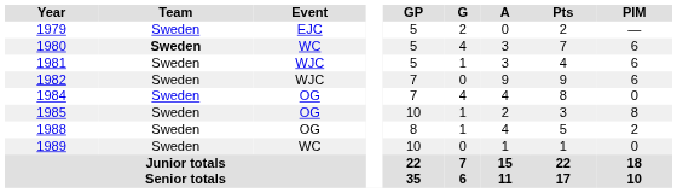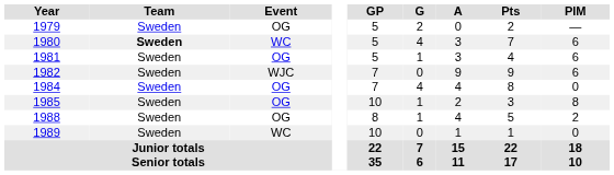 <table border="0" cellpadding="1" cellspacing="0" style="text-align:center; width:50em">
 <tr ALIGN="center" bgcolor="#e0e0e0">
 <th>Year</th>
 <th>Team</th>
 <th>Event</th>
 <th rowspan="99" bgcolor="#ffffff"> </th>
 <th>GP</th>
 <th>G</th>
 <th>A</th>
 <th>Pts</th>
 <th>PIM</th>
 </tr>
 <tr>
 <td><a href='#'>1979</a></td>
 <td><a href='#'>Sweden</a></td>
-<td><a href='#'>EJC</a></td>
+<td>OG</td>
 <td>5</td>
 <td>2</td>
 <td>0</td>
 <td>2</td>
 <td>—</td>
 </tr>
 <tr bgcolor="#f0f0f0">
 <td><a href='#'>1980</a></td>
 <td><strong>Sweden</strong></td>
 <td><a href='#'>WC</a></td>
 <td>5</td>
 <td>4</td>
 <td>3</td>
 <td>7</td>
 <td>6</td>
 </tr>
 <tr>
 <td><a href='#'>1981</a></td>
 <td>Sweden</td>
-<td><a href='#'>WJC</a></td>
+<td><a href='#'>OG</a></td>
 <td>5</td>
 <td>1</td>
 <td>3</td>
 <td>4</td>
 <td>6</td>
 </tr>
 <tr bgcolor="#f0f0f0">
 <td><a href='#'>1982</a></td>
 <td>Sweden</td>
 <td>WJC</td>
 <td>7</td>
 <td>0</td>
 <td>9</td>
 <td>9</td>
 <td>6</td>
 </tr>
 <tr>
 <td><a href='#'>1984</a></td>
 <td><a href='#'>Sweden</a></td>
 <td><a href='#'>OG</a></td>
 <td>7</td>
 <td>4</td>
 <td>4</td>
 <td>8</td>
 <td>0</td>
 </tr>
 <tr bgcolor="#f0f0f0">
 <td><a href='#'>1985</a></td>
 <td>Sweden</td>
 <td><a href='#'>OG</a></td>
 <td>10</td>
 <td>1</td>
 <td>2</td>
 <td>3</td>
 <td>8</td>
 </tr>
 <tr>
 <td><a href='#'>1988</a></td>
 <td>Sweden</td>
 <td>OG</td>
 <td>8</td>
 <td>1</td>
 <td>4</td>
 <td>5</td>
 <td>2</td>
 </tr>
 <tr bgcolor="#f0f0f0">
 <td><a href='#'>1989</a></td>
 <td>Sweden</td>
 <td>WC</td>
 <td>10</td>
 <td>0</td>
 <td>1</td>
 <td>1</td>
 <td>0</td>
 </tr>
 <tr bgcolor="#e0e0e0">
 <th colspan=3>Junior totals</th>
 <th>22</th>
 <th>7</th>
 <th>15</th>
 <th>22</th>
 <th>18</th>
 </tr>
 <tr bgcolor="#e0e0e0">
 <th colspan=3>Senior totals</th>
 <th>35</th>
 <th>6</th>
 <th>11</th>
 <th>17</th>
 <th>10</th>
 </tr>
 </table>
